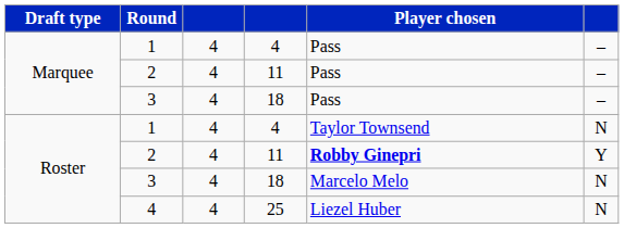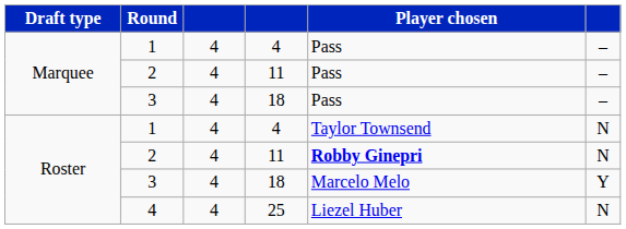 <table class="wikitable" style="text-align:left">
 <tr>
 <th style="background:#0025BD; color:white" width="100px">Draft type</th>
 <th style="background:#0025BD; color:white" width="50px">Round</th>
 <th style="background:#0025BD; color:white" width="50px"></th>
 <th style="background:#0025BD; color:white" width="50px"></th>
 <th style="background:#0025BD; color:white" width="250px">Player chosen</th>
 <th style="background:#0025BD; color:white" width="25px"></th>
 </tr>
 <tr>
 <td rowspan="3" style="text-align:center">Marquee</td>
 <td style="text-align:center">1</td>
 <td style="text-align:center">4</td>
 <td style="text-align:center">4</td>
 <td>Pass</td>
 <td style="text-align:center">–</td>
 </tr>
 <tr>
 <td style="text-align:center">2</td>
 <td style="text-align:center">4</td>
 <td style="text-align:center">11</td>
 <td>Pass</td>
 <td style="text-align:center">–</td>
 </tr>
 <tr>
 <td style="text-align:center">3</td>
 <td style="text-align:center">4</td>
 <td style="text-align:center">18</td>
 <td>Pass</td>
 <td style="text-align:center">–</td>
 </tr>
 <tr>
 <td rowspan="4" style="text-align:center">Roster</td>
 <td style="text-align:center">1</td>
 <td style="text-align:center">4</td>
 <td style="text-align:center">4</td>
 <td> <a href='#'>Taylor Townsend</a></td>
 <td style="text-align:center">N</td>
 </tr>
 <tr>
 <td style="text-align:center">2</td>
 <td style="text-align:center">4</td>
 <td style="text-align:center">11</td>
 <td><strong> <a href='#'>Robby Ginepri</a></strong></td>
-<td style="text-align:center">Y</td>
+<td style="text-align:center">N</td>
 </tr>
 <tr>
 <td style="text-align:center">3</td>
 <td style="text-align:center">4</td>
 <td style="text-align:center">18</td>
 <td> <a href='#'>Marcelo Melo</a></td>
-<td style="text-align:center">N</td>
+<td style="text-align:center">Y</td>
 </tr>
 <tr>
 <td style="text-align:center">4</td>
 <td style="text-align:center">4</td>
 <td style="text-align:center">25</td>
 <td> <a href='#'>Liezel Huber</a></td>
 <td style="text-align:center">N</td>
 </tr>
 </table>
